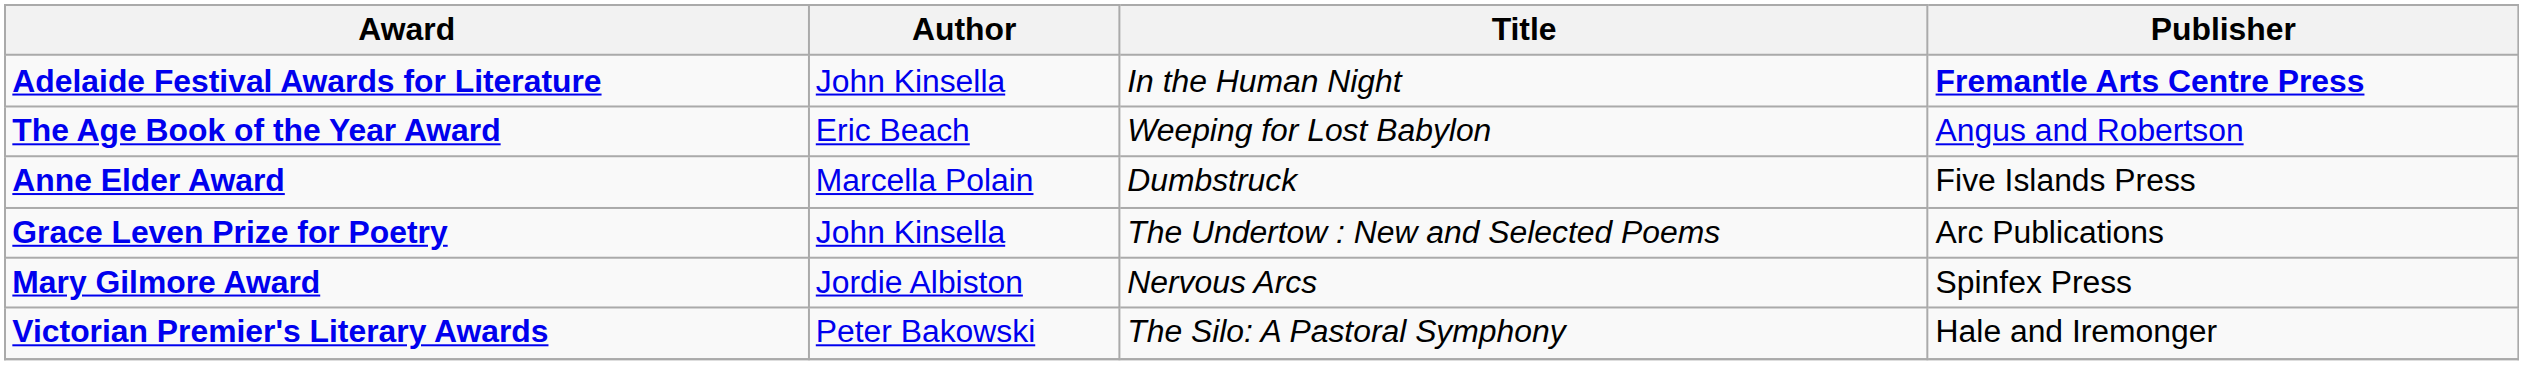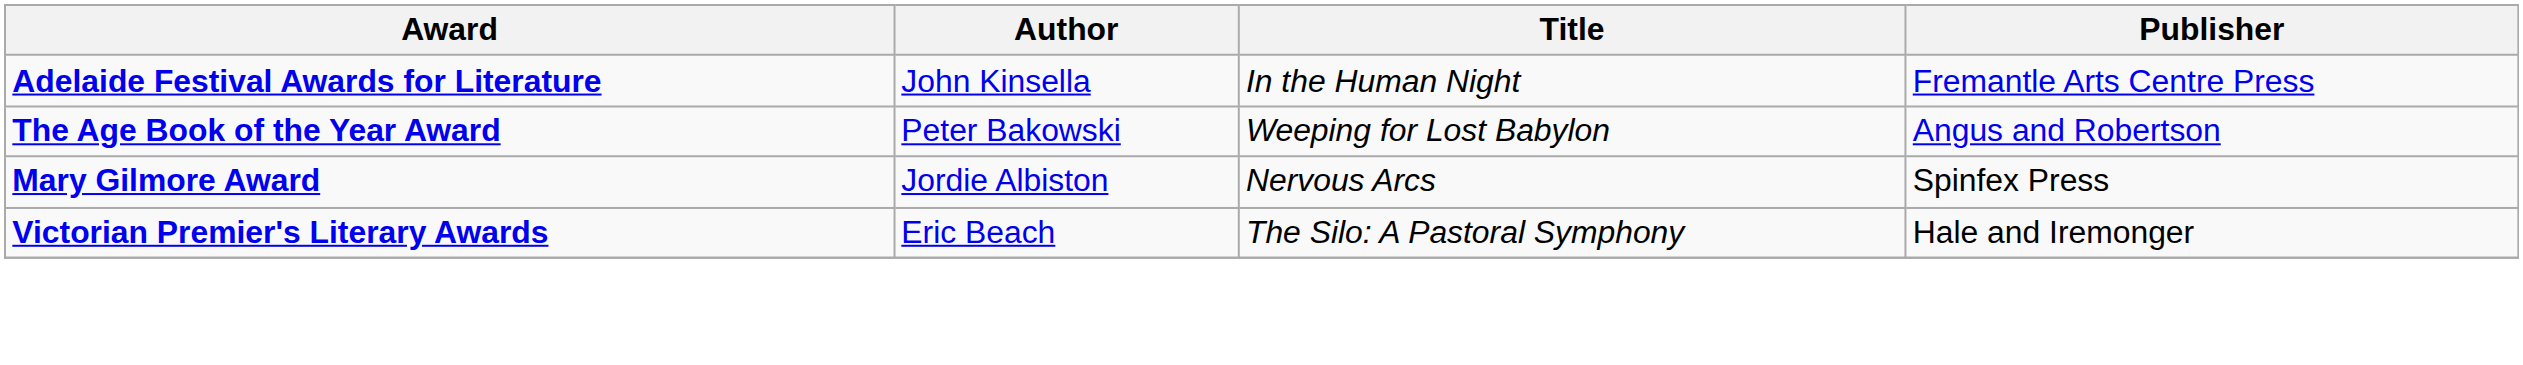 <table class="wikitable" width=100%>
 <tr>
 <th>Award</th>
 <th>Author</th>
 <th>Title</th>
 <th>Publisher</th>
 </tr>
 <tr>
 <td><strong><a href='#'>Adelaide Festival Awards for Literature</a></strong></td>
 <td><a href='#'>John Kinsella</a></td>
 <td><em>In the Human Night</em></td>
-<td><strong><a href='#'>Fremantle Arts Centre Press</a></strong></td>
+<td><a href='#'>Fremantle Arts Centre Press</a></td>
 </tr>
 <tr>
 <td><strong><a href='#'>The Age Book of the Year Award</a></strong></td>
-<td><a href='#'>Eric Beach</a></td>
+<td><a href='#'>Peter Bakowski</a></td>
 <td><em>Weeping for Lost Babylon</em></td>
 <td><a href='#'>Angus and Robertson</a></td>
-</tr>
-<tr>
-<td><strong><a href='#'>Anne Elder Award</a></strong></td>
-<td><a href='#'>Marcella Polain</a></td>
-<td><em>Dumbstruck</em></td>
-<td>Five Islands Press</td>
-</tr>
-<tr>
-<td><strong><a href='#'>Grace Leven Prize for Poetry</a></strong></td>
-<td><a href='#'>John Kinsella</a></td>
-<td><em>The Undertow : New and Selected Poems</em></td>
-<td>Arc Publications</td>
 </tr>
 <tr>
 <td><strong><a href='#'>Mary Gilmore Award</a></strong></td>
 <td><a href='#'>Jordie Albiston</a></td>
 <td><em>Nervous Arcs</em></td>
 <td>Spinfex Press</td>
 </tr>
 <tr>
 <td><strong><a href='#'>Victorian Premier's Literary Awards</a></strong></td>
-<td><a href='#'>Peter Bakowski</a></td>
+<td><a href='#'>Eric Beach</a></td>
 <td><em>The Silo: A Pastoral Symphony</em></td>
 <td>Hale and Iremonger</td>
 </tr>
 <tr>
 </tr>
 </table>
